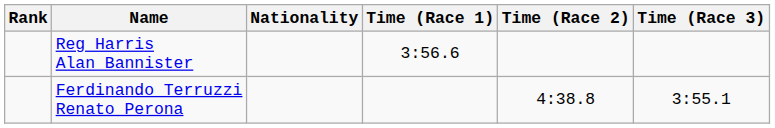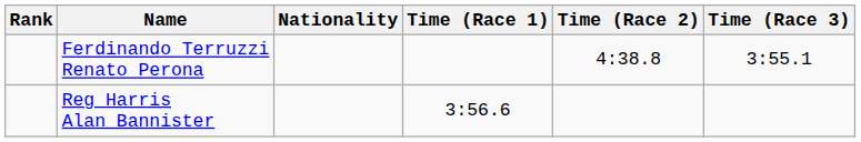 <table class="wikitable sortable" style="text-align:center">
 <tr>
 <th>Rank</th>
 <th>Name</th>
 <th>Nationality</th>
 <th>Time (Race 1)</th>
 <th>Time (Race 2)</th>
 <th>Time (Race 3)</th>
 </tr>
 <tr>
 <td></td>
+<td align=left><a href='#'>Ferdinando Terruzzi</a><br><a href='#'>Renato Perona</a></td>
+<td align=left></td>
+<td></td>
+<td>4:38.8</td>
+<td>3:55.1</td>
+</tr>
+<tr>
+<td></td>
 <td align=left><a href='#'>Reg Harris</a><br><a href='#'>Alan Bannister</a></td>
 <td align=left></td>
 <td>3:56.6</td>
 <td></td>
 <td></td>
 </tr>
-<tr>
-<td></td>
-<td align=left><a href='#'>Ferdinando Terruzzi</a><br><a href='#'>Renato Perona</a></td>
-<td align=left></td>
-<td></td>
-<td>4:38.8</td>
-<td>3:55.1</td>
-</tr>
 </table>
